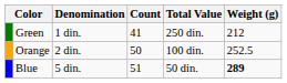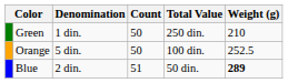 <table class="wikitable">
 <tr>
 <th colspan=2>Color</th>
 <th>Denomination</th>
 <th>Count</th>
 <th>Total Value</th>
 <th>Weight (g)</th>
 </tr>
 <tr>
 <td style="background:Green"> </td>
 <td>Green</td>
 <td>1 din.</td>
-<td>41</td>
+<td>50</td>
 <td>250 din.</td>
-<td>212</td>
+<td>210</td>
 </tr>
 <tr>
 <td style="background:Orange"></td>
 <td>Orange</td>
-<td>2 din.</td>
+<td>5 din.</td>
 <td>50</td>
 <td>100 din.</td>
 <td>252.5</td>
 </tr>
 <tr>
 <td style="background:Blue"></td>
 <td>Blue</td>
-<td>5 din.</td>
+<td>2 din.</td>
 <td>51</td>
 <td>50 din.</td>
 <td><strong>289</strong></td>
 </tr>
 </table>
